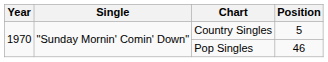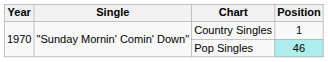 <table class="wikitable">
 <tr>
 <th>Year</th>
 <th>Single</th>
 <th>Chart</th>
 <th>Position</th>
 </tr>
 <tr>
 <td rowspan="2">1970</td>
 <td rowspan="2">"Sunday Mornin' Comin' Down"</td>
 <td>Country Singles</td>
-<td align="center">5</td>
+<td align="center">1</td>
 </tr>
 <tr>
 <td>Pop Singles</td>
-<td align="center">46</td>
+<td align="center" style="background: paleturquoise;">46</td>
 </tr>
 </table>
